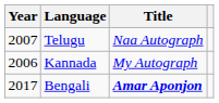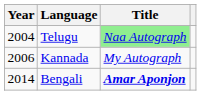 <table class="wikitable">
 <tr>
 <th>Year</th>
 <th>Language</th>
 <th>Title</th>
 <th></th>
 </tr>
 <tr>
-<td>2007</td>
+<td>2004</td>
 <td><a href='#'>Telugu</a></td>
-<td><em><a href='#'>Naa Autograph</a></em></td>
+<td style="background: lightgreen;"><em><a href='#'>Naa Autograph</a></em></td>
 <td></td>
 </tr>
 <tr>
 <td>2006</td>
 <td><a href='#'>Kannada</a></td>
 <td><em><a href='#'>My Autograph</a></em></td>
 <td></td>
 </tr>
 <tr>
-<td>2017</td>
+<td>2014</td>
 <td><a href='#'>Bengali</a></td>
 <td><strong><em><a href='#'>Amar Aponjon</a></em></strong></td>
 <td></td>
 </tr>
 </table>
